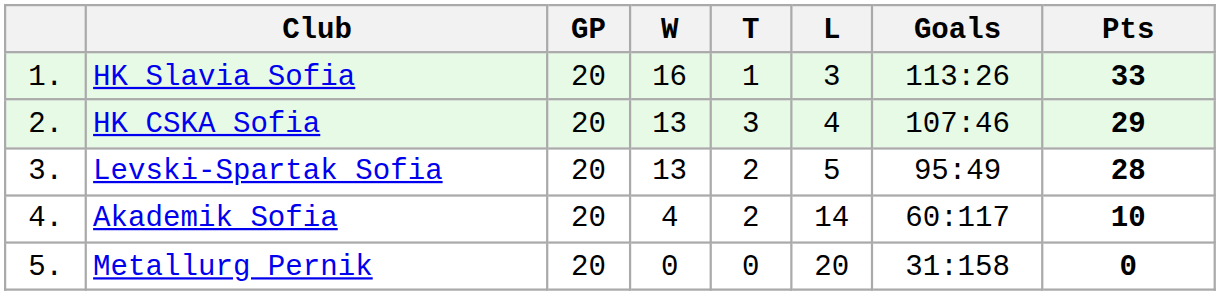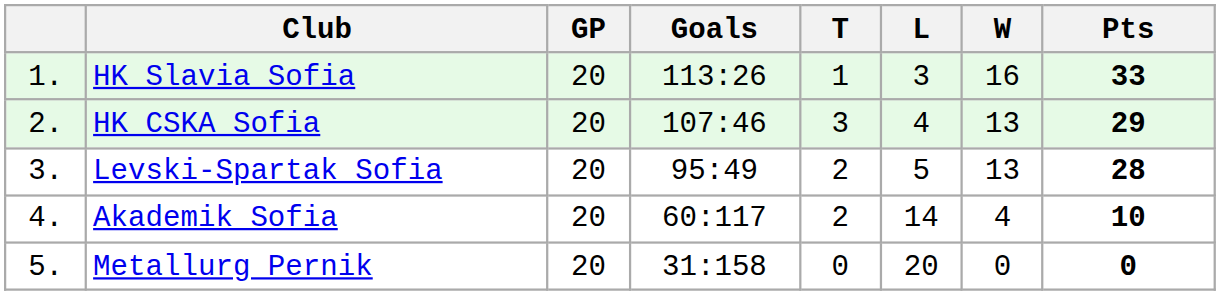 <table class="wikitable">
 <tr>
 <th width="30"></th>
 <th width="200">Club</th>
 <th width="30">GP</th>
-<th width="30">W</th>
+<th width="70">Goals</th>
 <th width="30">T</th>
 <th width="30">L</th>
-<th width="70">Goals</th>
+<th width="30">W</th>
 <th width="70">Pts</th>
 </tr>
 <tr bgcolor="#e6fae6" align="center">
 <td>1.</td>
 <td align="left"><a href='#'>HK Slavia Sofia</a></td>
 <td>20</td>
-<td>16</td>
+<td>113:26</td>
 <td>1</td>
 <td>3</td>
-<td>113:26</td>
+<td>16</td>
 <td><strong>33</strong></td>
 </tr>
 <tr bgcolor="#e6fae6" align="center">
 <td>2.</td>
 <td align="left"><a href='#'>HK CSKA Sofia</a></td>
 <td>20</td>
-<td>13</td>
+<td>107:46</td>
 <td>3</td>
 <td>4</td>
-<td>107:46</td>
+<td>13</td>
 <td><strong>29</strong></td>
 </tr>
 <tr bgcolor="#FFFFFF" align="center">
 <td>3.</td>
 <td align="left"><a href='#'>Levski-Spartak Sofia</a></td>
 <td>20</td>
-<td>13</td>
+<td>95:49</td>
 <td>2</td>
 <td>5</td>
-<td>95:49</td>
+<td>13</td>
 <td><strong>28</strong></td>
 </tr>
 <tr bgcolor="#FFFFFF" align="center">
 <td>4.</td>
 <td align="left"><a href='#'>Akademik Sofia</a></td>
 <td>20</td>
-<td>4</td>
+<td>60:117</td>
 <td>2</td>
 <td>14</td>
-<td>60:117</td>
+<td>4</td>
 <td><strong>10</strong></td>
 </tr>
 <tr bgcolor="#FFFFFF" align="center">
 <td>5.</td>
 <td align="left"><a href='#'>Metallurg Pernik</a></td>
 <td>20</td>
-<td>0</td>
+<td>31:158</td>
 <td>0</td>
 <td>20</td>
-<td>31:158</td>
+<td>0</td>
 <td><strong>0</strong></td>
 </tr>
 </table>
